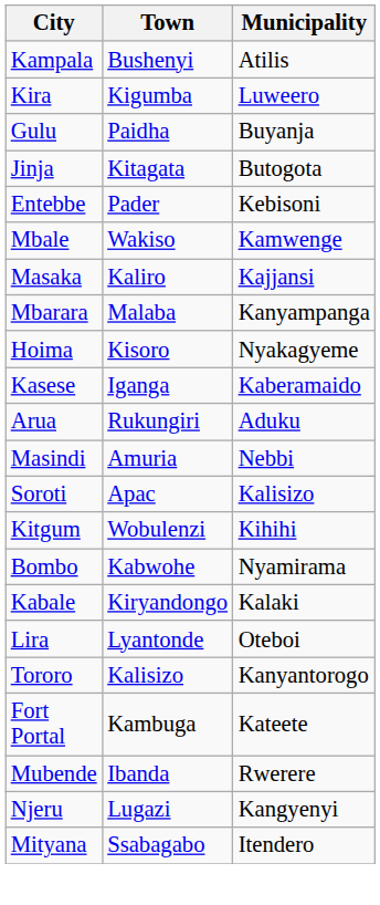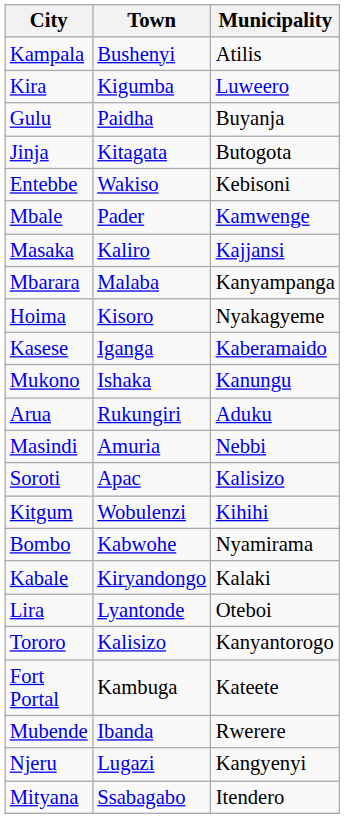 <table class="wikitable sortable" style="margin-left:auto;margin-right:auto">
 <tr>
 <th style="width:2em;">City</th>
 <th>Town</th>
 <th>Municipality</th>
 </tr>
 <tr>
 <td><a href='#'>Kampala</a></td>
 <td><a href='#'>Bushenyi</a></td>
 <td>Atilis</td>
 </tr>
 <tr>
 <td><a href='#'>Kira</a></td>
 <td><a href='#'>Kigumba</a></td>
 <td><a href='#'>Luweero</a></td>
 </tr>
 <tr>
 <td><a href='#'>Gulu</a></td>
 <td><a href='#'>Paidha</a></td>
 <td>Buyanja</td>
 </tr>
 <tr>
 <td><a href='#'>Jinja</a></td>
 <td><a href='#'>Kitagata</a></td>
 <td>Butogota</td>
 </tr>
 <tr>
 <td><a href='#'>Entebbe</a></td>
-<td><a href='#'>Pader</a></td>
+<td><a href='#'>Wakiso</a></td>
 <td>Kebisoni</td>
 </tr>
 <tr>
 <td><a href='#'>Mbale</a></td>
-<td><a href='#'>Wakiso</a></td>
+<td><a href='#'>Pader</a></td>
 <td><a href='#'>Kamwenge</a></td>
 </tr>
 <tr>
 <td><a href='#'>Masaka</a></td>
 <td><a href='#'>Kaliro</a></td>
 <td><a href='#'>Kajjansi</a></td>
 </tr>
 <tr>
 <td><a href='#'>Mbarara</a></td>
 <td><a href='#'>Malaba</a></td>
 <td>Kanyampanga</td>
 </tr>
 <tr>
 <td><a href='#'>Hoima</a></td>
 <td><a href='#'>Kisoro</a></td>
 <td>Nyakagyeme</td>
 </tr>
 <tr>
 <td><a href='#'>Kasese</a></td>
 <td><a href='#'>Iganga</a></td>
 <td><a href='#'>Kaberamaido</a></td>
+</tr>
+<tr>
+<td><a href='#'>Mukono</a></td>
+<td><a href='#'>Ishaka</a></td>
+<td><a href='#'>Kanungu</a></td>
 </tr>
 <tr>
 <td><a href='#'>Arua</a></td>
 <td><a href='#'>Rukungiri</a></td>
 <td><a href='#'>Aduku</a></td>
 </tr>
 <tr>
 <td><a href='#'>Masindi</a></td>
 <td><a href='#'>Amuria</a></td>
 <td><a href='#'>Nebbi</a></td>
 </tr>
 <tr>
 <td><a href='#'>Soroti</a></td>
 <td><a href='#'>Apac</a></td>
 <td><a href='#'>Kalisizo</a></td>
 </tr>
 <tr>
 <td><a href='#'>Kitgum</a></td>
 <td><a href='#'>Wobulenzi</a></td>
 <td><a href='#'>Kihihi</a></td>
 </tr>
 <tr>
 <td><a href='#'>Bombo</a></td>
 <td><a href='#'>Kabwohe</a></td>
 <td>Nyamirama</td>
 </tr>
 <tr>
 <td><a href='#'>Kabale</a></td>
 <td><a href='#'>Kiryandongo</a></td>
 <td>Kalaki</td>
 </tr>
 <tr>
 <td><a href='#'>Lira</a></td>
 <td><a href='#'>Lyantonde</a></td>
 <td>Oteboi</td>
 </tr>
 <tr>
 <td><a href='#'>Tororo</a></td>
 <td><a href='#'>Kalisizo</a></td>
 <td>Kanyantorogo</td>
 </tr>
 <tr>
 <td><a href='#'>Fort Portal</a></td>
 <td>Kambuga</td>
 <td>Kateete</td>
 </tr>
 <tr>
 <td><a href='#'>Mubende</a></td>
 <td><a href='#'>Ibanda</a></td>
 <td>Rwerere</td>
 </tr>
 <tr>
 <td><a href='#'>Njeru</a></td>
 <td><a href='#'>Lugazi</a></td>
 <td>Kangyenyi</td>
 </tr>
 <tr>
 <td><a href='#'>Mityana</a></td>
 <td><a href='#'>Ssabagabo</a></td>
 <td>Itendero</td>
 </tr>
 <tr>
 </tr>
 </table>
